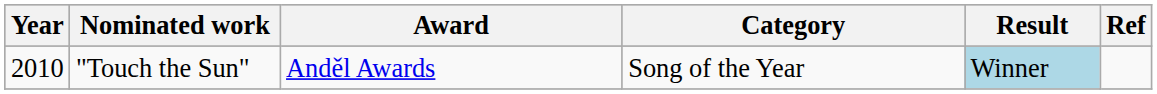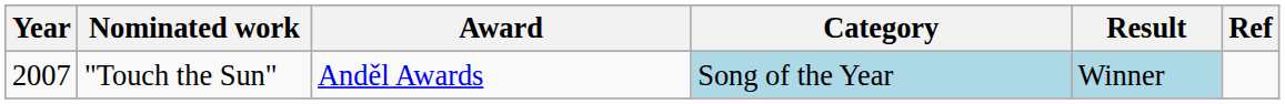 <table class="wikitable">
 <tr>
 <th width="1">Year</th>
 <th width="120">Nominated work</th>
 <th width="200">Award</th>
 <th width="200">Category</th>
 <th width="75">Result</th>
 <th width="1">Ref</th>
 </tr>
 <tr>
-<td>2010</td>
+<td>2007</td>
 <td>"Touch the Sun"</td>
 <td><a href='#'>Anděl Awards</a></td>
-<td>Song of the Year</td>
+<td style="background: lightblue;">Song of the Year</td>
 <td style="background: lightblue;">Winner</td>
 <td></td>
 </tr>
 </table>
